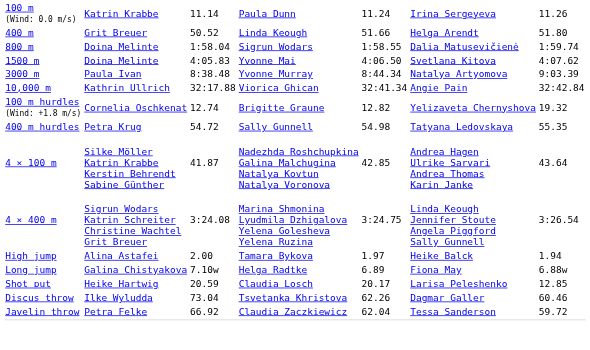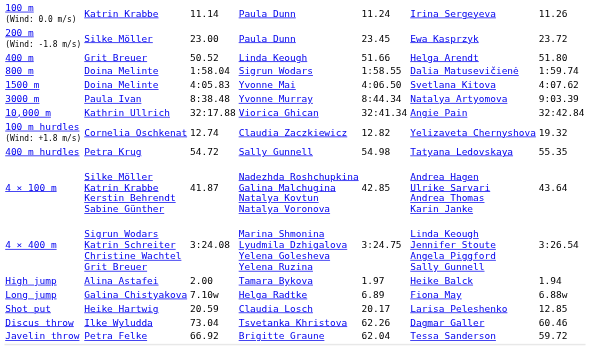 <table>
 <tr>
 <td><a href='#'>100 m</a><br><small>(Wind: 0.0 m/s)</small></td>
 <td><a href='#'>Katrin Krabbe</a><br></td>
 <td>11.14</td>
 <td><a href='#'>Paula Dunn</a><br></td>
 <td>11.24</td>
 <td><a href='#'>Irina Sergeyeva</a><br></td>
 <td>11.26</td>
+</tr>
+<tr>
+<td><a href='#'>200 m</a><br><small>(Wind: -1.8 m/s)</small></td>
+<td><a href='#'>Silke Möller</a><br></td>
+<td>23.00</td>
+<td><a href='#'>Paula Dunn</a><br></td>
+<td>23.45</td>
+<td><a href='#'>Ewa Kasprzyk</a><br></td>
+<td>23.72</td>
 </tr>
 <tr>
 <td><a href='#'>400 m</a></td>
 <td><a href='#'>Grit Breuer</a><br></td>
 <td>50.52</td>
 <td><a href='#'>Linda Keough</a><br></td>
 <td>51.66</td>
 <td><a href='#'>Helga Arendt</a><br></td>
 <td>51.80</td>
 </tr>
 <tr>
 <td><a href='#'>800 m</a></td>
 <td><a href='#'>Doina Melinte</a><br></td>
 <td>1:58.04</td>
 <td><a href='#'>Sigrun Wodars</a><br></td>
 <td>1:58.55</td>
 <td><a href='#'>Dalia Matusevičienė</a><br></td>
 <td>1:59.74</td>
 </tr>
 <tr>
 <td><a href='#'>1500 m</a></td>
 <td><a href='#'>Doina Melinte</a><br></td>
 <td>4:05.83</td>
 <td><a href='#'>Yvonne Mai</a><br></td>
 <td>4:06.50</td>
 <td><a href='#'>Svetlana Kitova</a><br></td>
 <td>4:07.62</td>
 </tr>
 <tr>
 <td><a href='#'>3000 m</a></td>
 <td><a href='#'>Paula Ivan</a><br></td>
 <td>8:38.48</td>
 <td><a href='#'>Yvonne Murray</a><br></td>
 <td>8:44.34</td>
 <td><a href='#'>Natalya Artyomova</a><br></td>
 <td>9:03.39</td>
 </tr>
 <tr>
 <td><a href='#'>10,000 m</a></td>
 <td><a href='#'>Kathrin Ullrich</a><br></td>
 <td>32:17.88</td>
 <td><a href='#'>Viorica Ghican</a><br></td>
 <td>32:41.34</td>
 <td><a href='#'>Angie Pain</a><br></td>
 <td>32:42.84</td>
 </tr>
 <tr>
 <td><a href='#'>100 m hurdles</a><br><small>(Wind: +1.8 m/s)</small></td>
 <td><a href='#'>Cornelia Oschkenat</a><br></td>
 <td>12.74</td>
-<td><a href='#'>Brigitte Graune</a><br></td>
+<td><a href='#'>Claudia Zaczkiewicz</a><br></td>
 <td>12.82</td>
 <td><a href='#'>Yelizaveta Chernyshova</a><br></td>
 <td>19.32</td>
 </tr>
 <tr>
 <td><a href='#'>400 m hurdles</a></td>
 <td><a href='#'>Petra Krug</a><br></td>
 <td>54.72</td>
 <td><a href='#'>Sally Gunnell</a><br></td>
 <td>54.98</td>
 <td><a href='#'>Tatyana Ledovskaya</a><br></td>
 <td>55.35</td>
 </tr>
 <tr>
 <td><a href='#'>4 × 100 m</a></td>
 <td><br><a href='#'>Silke Möller</a><br><a href='#'>Katrin Krabbe</a><br><a href='#'>Kerstin Behrendt</a><br><a href='#'>Sabine Günther</a></td>
 <td>41.87</td>
 <td><br><a href='#'>Nadezhda Roshchupkina</a><br><a href='#'>Galina Malchugina</a><br><a href='#'>Natalya Kovtun</a><br><a href='#'>Natalya Voronova</a></td>
 <td>42.85</td>
 <td><br><a href='#'>Andrea Hagen</a><br><a href='#'>Ulrike Sarvari</a><br><a href='#'>Andrea Thomas</a><br><a href='#'>Karin Janke</a></td>
 <td>43.64</td>
 </tr>
 <tr>
 <td><a href='#'>4 × 400 m</a></td>
 <td><br><a href='#'>Sigrun Wodars</a><br><a href='#'>Katrin Schreiter</a><br><a href='#'>Christine Wachtel</a><br><a href='#'>Grit Breuer</a></td>
 <td>3:24.08</td>
 <td><br><a href='#'>Marina Shmonina</a><br><a href='#'>Lyudmila Dzhigalova</a><br><a href='#'>Yelena Golesheva</a><br><a href='#'>Yelena Ruzina</a></td>
 <td>3:24.75</td>
 <td><br><a href='#'>Linda Keough</a><br><a href='#'>Jennifer Stoute</a><br><a href='#'>Angela Piggford</a><br><a href='#'>Sally Gunnell</a></td>
 <td>3:26.54</td>
 </tr>
 <tr>
 <td><a href='#'>High jump</a></td>
 <td><a href='#'>Alina Astafei</a><br></td>
 <td>2.00</td>
 <td><a href='#'>Tamara Bykova</a><br></td>
 <td>1.97</td>
 <td><a href='#'>Heike Balck</a><br></td>
 <td>1.94</td>
 </tr>
 <tr>
 <td><a href='#'>Long jump</a></td>
 <td><a href='#'>Galina Chistyakova</a><br></td>
 <td>7.10w</td>
 <td><a href='#'>Helga Radtke</a><br></td>
 <td>6.89</td>
 <td><a href='#'>Fiona May</a><br></td>
 <td>6.88w</td>
 </tr>
 <tr>
 <td><a href='#'>Shot put</a></td>
 <td><a href='#'>Heike Hartwig</a><br></td>
 <td>20.59</td>
 <td><a href='#'>Claudia Losch</a><br></td>
 <td>20.17</td>
 <td><a href='#'>Larisa Peleshenko</a><br></td>
 <td>12.85</td>
 </tr>
 <tr>
 <td><a href='#'>Discus throw</a></td>
 <td><a href='#'>Ilke Wyludda</a><br></td>
 <td>73.04</td>
 <td><a href='#'>Tsvetanka Khristova</a><br></td>
 <td>62.26</td>
 <td><a href='#'>Dagmar Galler</a><br></td>
 <td>60.46</td>
 </tr>
 <tr>
 <td><a href='#'>Javelin throw</a></td>
 <td><a href='#'>Petra Felke</a><br></td>
 <td>66.92</td>
-<td><a href='#'>Claudia Zaczkiewicz</a><br></td>
+<td><a href='#'>Brigitte Graune</a><br></td>
 <td>62.04</td>
 <td><a href='#'>Tessa Sanderson</a><br></td>
 <td>59.72</td>
 </tr>
 <tr style="background:#e8e8e8;">
 <td colspan=7></td>
 </tr>
 </table>
